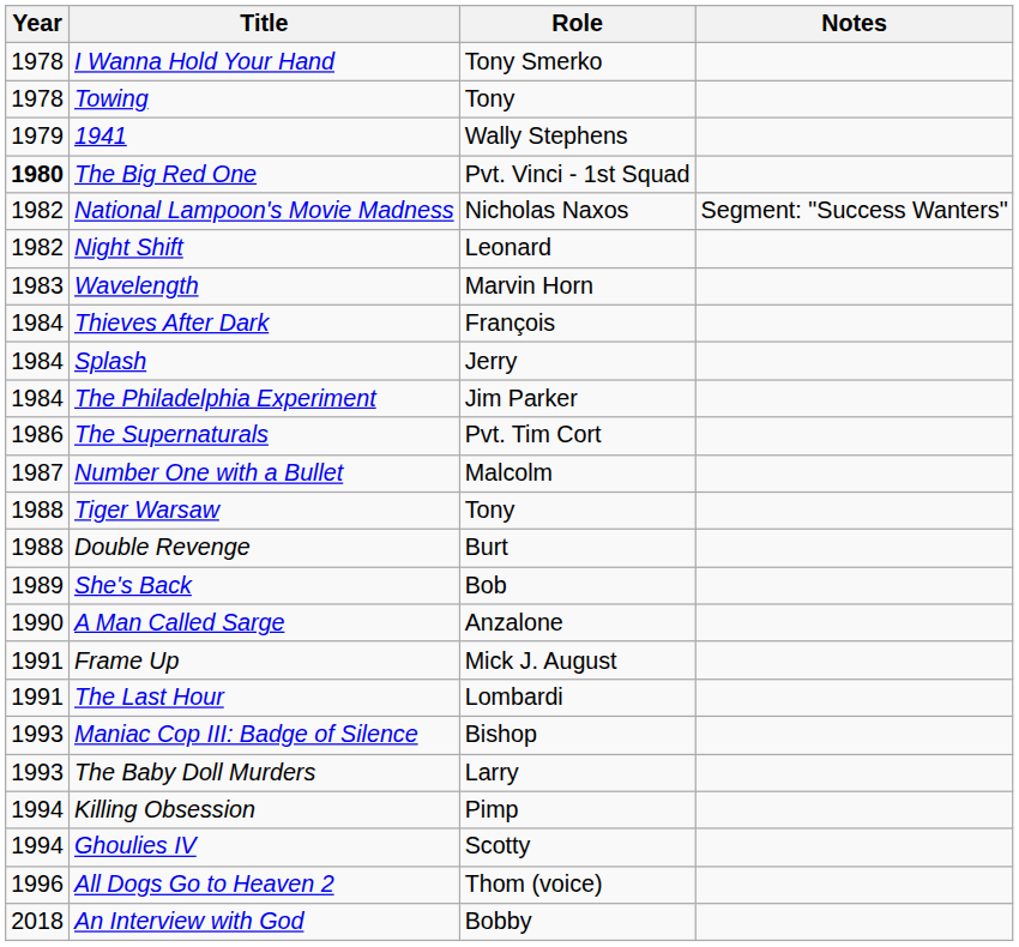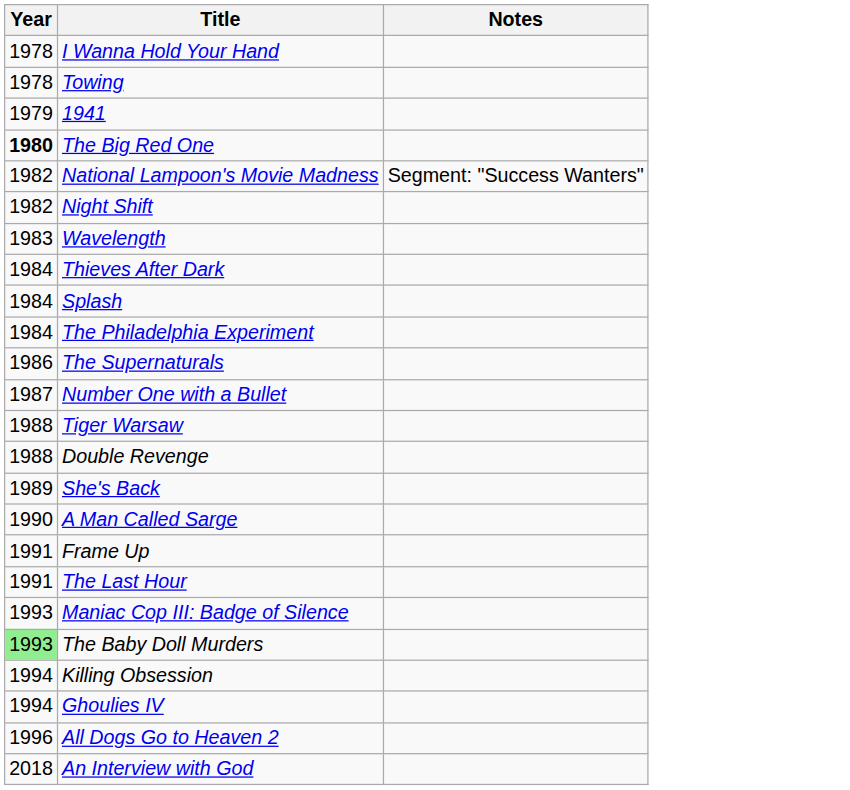 <table class="wikitable sortable">
 <tr>
 <th>Year</th>
 <th>Title</th>
-<th>Role</th>
 <th>Notes</th>
 </tr>
 <tr>
 <td>1978</td>
 <td><em><a href='#'>I Wanna Hold Your Hand</a></em></td>
-<td>Tony Smerko</td>
 <td></td>
 </tr>
 <tr>
 <td>1978</td>
 <td><em><a href='#'>Towing</a></em></td>
-<td>Tony</td>
 <td></td>
 </tr>
 <tr>
 <td>1979</td>
 <td><em><a href='#'>1941</a></em></td>
-<td>Wally Stephens</td>
 <td></td>
 </tr>
 <tr>
 <td><strong>1980</strong></td>
 <td><em><a href='#'>The Big Red One</a></em></td>
-<td>Pvt. Vinci - 1st Squad</td>
 <td></td>
 </tr>
 <tr>
 <td>1982</td>
 <td><em><a href='#'>National Lampoon's Movie Madness</a></em></td>
-<td>Nicholas Naxos</td>
 <td>Segment: "Success Wanters"</td>
 </tr>
 <tr>
 <td>1982</td>
 <td><em><a href='#'>Night Shift</a></em></td>
-<td>Leonard</td>
 <td></td>
 </tr>
 <tr>
 <td>1983</td>
 <td><em><a href='#'>Wavelength</a></em></td>
-<td>Marvin Horn</td>
 <td></td>
 </tr>
 <tr>
 <td>1984</td>
 <td><em><a href='#'>Thieves After Dark</a></em></td>
-<td>François</td>
 <td></td>
 </tr>
 <tr>
 <td>1984</td>
 <td><em><a href='#'>Splash</a></em></td>
-<td>Jerry</td>
 <td></td>
 </tr>
 <tr>
 <td>1984</td>
 <td><em><a href='#'>The Philadelphia Experiment</a></em></td>
-<td>Jim Parker</td>
 <td></td>
 </tr>
 <tr>
 <td>1986</td>
 <td><em><a href='#'>The Supernaturals</a></em></td>
-<td>Pvt. Tim Cort</td>
 <td></td>
 </tr>
 <tr>
 <td>1987</td>
 <td><em><a href='#'>Number One with a Bullet</a></em></td>
-<td>Malcolm</td>
 <td></td>
 </tr>
 <tr>
 <td>1988</td>
 <td><em><a href='#'>Tiger Warsaw</a></em></td>
-<td>Tony</td>
 <td></td>
 </tr>
 <tr>
 <td>1988</td>
 <td><em>Double Revenge</em></td>
-<td>Burt</td>
 <td></td>
 </tr>
 <tr>
 <td>1989</td>
 <td><em><a href='#'>She's Back</a></em></td>
-<td>Bob</td>
 <td></td>
 </tr>
 <tr>
 <td>1990</td>
 <td><em><a href='#'>A Man Called Sarge</a></em></td>
-<td>Anzalone</td>
 <td></td>
 </tr>
 <tr>
 <td>1991</td>
 <td><em>Frame Up</em></td>
-<td>Mick J. August</td>
 <td></td>
 </tr>
 <tr>
 <td>1991</td>
 <td><em><a href='#'>The Last Hour</a></em></td>
-<td>Lombardi</td>
 <td></td>
 </tr>
 <tr>
 <td>1993</td>
 <td><em><a href='#'>Maniac Cop III: Badge of Silence</a></em></td>
-<td>Bishop</td>
 <td></td>
 </tr>
 <tr>
-<td>1993</td>
+<td style="background: lightgreen;">1993</td>
 <td><em>The Baby Doll Murders</em></td>
-<td>Larry</td>
 <td></td>
 </tr>
 <tr>
 <td>1994</td>
 <td><em>Killing Obsession</em></td>
-<td>Pimp</td>
 <td></td>
 </tr>
 <tr>
 <td>1994</td>
 <td><em><a href='#'>Ghoulies IV</a></em></td>
-<td>Scotty</td>
 <td></td>
 </tr>
 <tr>
 <td>1996</td>
 <td><em><a href='#'>All Dogs Go to Heaven 2</a></em></td>
-<td>Thom (voice)</td>
 <td></td>
 </tr>
 <tr>
 <td>2018</td>
 <td><em><a href='#'>An Interview with God</a></em></td>
-<td>Bobby</td>
 <td></td>
 </tr>
 </table>
